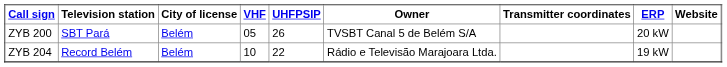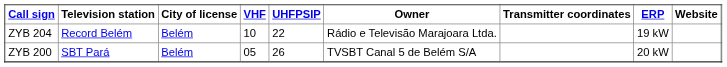 <table border = " 2 " cellpadding = " 4 " cellspacing = " 0 " style = " margin: 1em 1em 1em 0 ; border: 1px solid # aaa ; border-collapse : collapse ; font-size : 60 % ; ">
 <tr>
 <th><a href='#'>Call sign</a></th>
 <th>Television station</th>
 <th>City of license</th>
 <th><a href='#'>VHF</a></th>
 <th><a href='#'>UHF</a><a href='#'>PSIP</a></th>
 <th>Owner</th>
 <th>Transmitter coordinates</th>
 <th><a href='#'>ERP</a></th>
 <th>Website</th>
 </tr>
 <tr>
+<td>ZYB 204</td>
+<td><a href='#'>Record Belém</a></td>
+<td><a href='#'>Belém</a></td>
+<td>10</td>
+<td>22</td>
+<td>Rádio e Televisão Marajoara Ltda.</td>
+<td></td>
+<td>19 kW</td>
+<td></td>
+</tr>
+<tr>
 <td>ZYB 200</td>
 <td><a href='#'>SBT Pará</a></td>
 <td><a href='#'>Belém</a></td>
 <td>05</td>
 <td>26</td>
 <td>TVSBT Canal 5 de Belém S/A</td>
 <td></td>
 <td>20 kW</td>
 <td></td>
 </tr>
 <tr>
-<td>ZYB 204</td>
-<td><a href='#'>Record Belém</a></td>
-<td><a href='#'>Belém</a></td>
-<td>10</td>
-<td>22</td>
-<td>Rádio e Televisão Marajoara Ltda.</td>
-<td></td>
-<td>19 kW</td>
-<td></td>
-</tr>
-<tr>
 </tr>
 </table>
